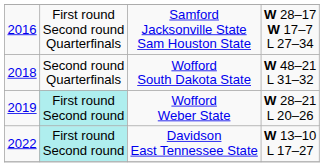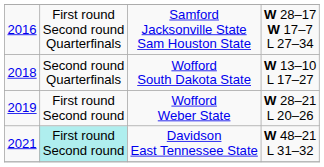 <table class="wikitable">
 <tr>
 </tr>
 <tr align="center">
 <td><a href='#'>2016</a></td>
 <td>First round<br>Second round<br>Quarterfinals</td>
 <td><a href='#'>Samford</a><br><a href='#'>Jacksonville State</a><br><a href='#'>Sam Houston State</a></td>
 <td><strong>W</strong> 28–17<br><strong>W</strong> 17–7<br> L 27–34</td>
 </tr>
 <tr align="center">
 <td><a href='#'>2018</a></td>
 <td>Second round<br>Quarterfinals</td>
 <td><a href='#'>Wofford</a><br><a href='#'>South Dakota State</a></td>
-<td><strong>W</strong> 48–21<br>L 31–32</td>
+<td><strong>W</strong> 13–10<br> L 17–27</td>
 </tr>
 <tr align="center">
 <td><a href='#'>2019</a></td>
-<td style="background: paleturquoise;">First round<br>Second round</td>
+<td>First round<br>Second round</td>
 <td><a href='#'>Wofford</a><br><a href='#'>Weber State</a></td>
 <td><strong>W</strong> 28–21<br> L 20–26</td>
 </tr>
 <tr align="center">
-<td><a href='#'>2022</a></td>
+<td><a href='#'>2021</a></td>
 <td style="background: paleturquoise;">First round<br>Second round</td>
 <td><a href='#'>Davidson</a><br><a href='#'>East Tennessee State</a></td>
-<td><strong>W</strong> 13–10<br> L 17–27</td>
+<td><strong>W</strong> 48–21<br>L 31–32</td>
 </tr>
 <tr align="center">
 </tr>
 </table>
